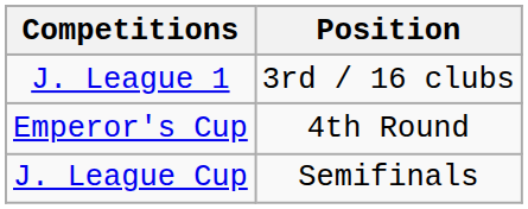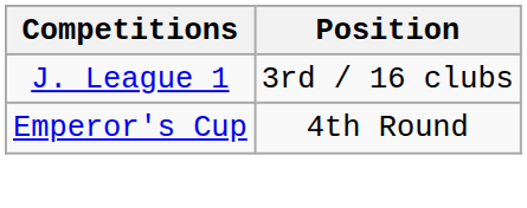 <table class="wikitable" style="text-align:center;">
 <tr>
 <th>Competitions</th>
 <th>Position</th>
 </tr>
 <tr>
 <td><a href='#'>J. League 1</a></td>
 <td>3rd / 16 clubs</td>
 </tr>
 <tr>
 <td><a href='#'>Emperor's Cup</a></td>
 <td>4th Round</td>
 </tr>
-<tr>
-<td><a href='#'>J. League Cup</a></td>
-<td>Semifinals</td>
-</tr>
 </table>
